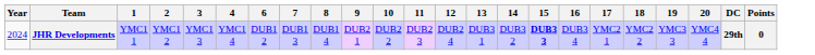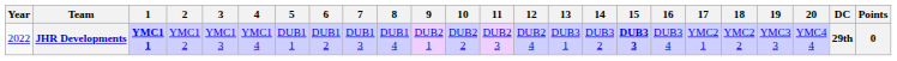 <table class="wikitable" style="text-align:center; font-size:85%">
 <tr>
 <th>Year</th>
 <th>Team</th>
 <th>1</th>
 <th>2</th>
 <th>3</th>
 <th>4</th>
+<th>5</th>
 <th>6</th>
 <th>7</th>
 <th>8</th>
 <th>9</th>
 <th>10</th>
 <th>11</th>
 <th>12</th>
 <th>13</th>
 <th>14</th>
 <th>15</th>
 <th>16</th>
 <th>17</th>
 <th>18</th>
 <th>19</th>
 <th>20</th>
 <th>DC</th>
 <th>Points</th>
 </tr>
 <tr>
-<td><a href='#'>2024</a></td>
+<td><a href='#'>2022</a></td>
 <th nowrap><a href='#'>JHR Developments</a></th>
-<td style="background:#CFCFFF;"><a href='#'>YMC1<br>1</a><br></td>
+<td style="background:#CFCFFF;"><strong><a href='#'>YMC1<br>1</a><br></strong></td>
 <td style="background:#CFCFFF;"><a href='#'>YMC1<br>2</a><br></td>
 <td style="background:#CFCFFF;"><a href='#'>YMC1<br>3</a><br></td>
 <td style="background:#CFCFFF;"><a href='#'>YMC1<br>4</a><br></td>
+<td style="background:#CFCFFF;"><a href='#'>DUB1<br>1</a><br></td>
 <td style="background:#CFCFFF;"><a href='#'>DUB1<br>2</a><br></td>
 <td style="background:#CFCFFF;"><a href='#'>DUB1<br>3</a><br></td>
 <td style="background:#CFCFFF;"><a href='#'>DUB1<br>4</a><br></td>
 <td style="background:#EFCFFF;"><a href='#'>DUB2<br>1</a><br></td>
 <td style="background:#CFCFFF;"><a href='#'>DUB2<br>2</a><br></td>
 <td style="background:#EFCFFF;"><a href='#'>DUB2<br>3</a><br></td>
 <td style="background:#CFCFFF;"><a href='#'>DUB2<br>4</a><br></td>
 <td style="background:#CFCFFF;"><a href='#'>DUB3<br>1</a><br></td>
 <td style="background:#CFCFFF;"><a href='#'>DUB3<br>2</a><br></td>
 <td style="background:#CFCFFF;"><strong><a href='#'>DUB3<br>3</a><br></strong></td>
 <td style="background:#CFCFFF;"><a href='#'>DUB3<br>4</a><br></td>
 <td style="background:#CFCFFF;"><a href='#'>YMC2<br>1</a><br></td>
 <td style="background:#CFCFFF;"><a href='#'>YMC2<br>2</a><br></td>
 <td style="background:#CFCFFF;"><a href='#'>YMC3<br>3</a><br></td>
 <td style="background:#CFCFFF;"><a href='#'>YMC4<br>4</a><br></td>
 <th>29th</th>
 <th>0</th>
 </tr>
 </table>
